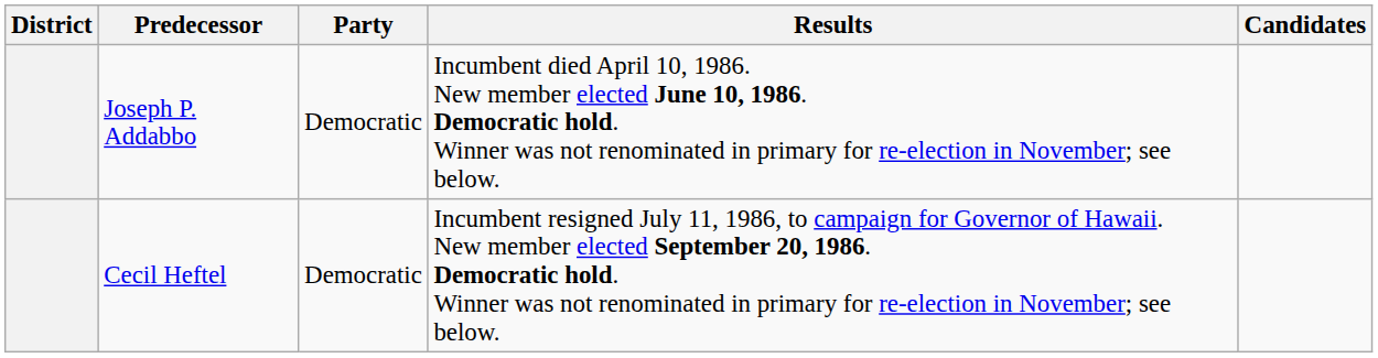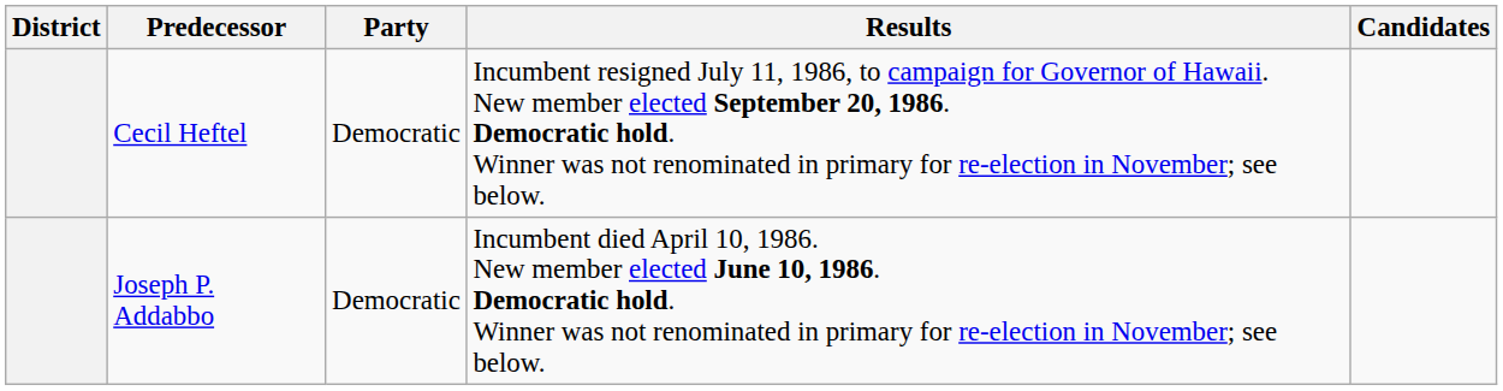 <table class=wikitable>
 <tr valign=bottom>
 <th>District</th>
 <th>Predecessor</th>
 <th>Party</th>
 <th>Results</th>
 <th>Candidates</th>
 </tr>
 <tr>
 <th></th>
+<td><a href='#'>Cecil Heftel</a></td>
+<td>Democratic</td>
+<td>Incumbent resigned July 11, 1986, to <a href='#'>campaign for Governor of Hawaii</a>.<br>New member <a href='#'>elected</a> <strong>September 20, 1986</strong>.<br><strong>Democratic hold</strong>.<br>Winner was not renominated in primary for <a href='#'>re-election in November</a>; see below.</td>
+<td nowrap></td>
+</tr>
+<tr>
+<th></th>
 <td><a href='#'>Joseph P. Addabbo</a></td>
 <td>Democratic</td>
 <td>Incumbent died April 10, 1986.<br>New member <a href='#'>elected</a> <strong>June 10, 1986</strong>.<br><strong>Democratic hold</strong>.<br>Winner was not renominated in primary for <a href='#'>re-election in November</a>; see below.</td>
 <td nowrap></td>
 </tr>
-<tr>
-<th></th>
-<td><a href='#'>Cecil Heftel</a></td>
-<td>Democratic</td>
-<td>Incumbent resigned July 11, 1986, to <a href='#'>campaign for Governor of Hawaii</a>.<br>New member <a href='#'>elected</a> <strong>September 20, 1986</strong>.<br><strong>Democratic hold</strong>.<br>Winner was not renominated in primary for <a href='#'>re-election in November</a>; see below.</td>
-<td nowrap></td>
-</tr>
 </table>
